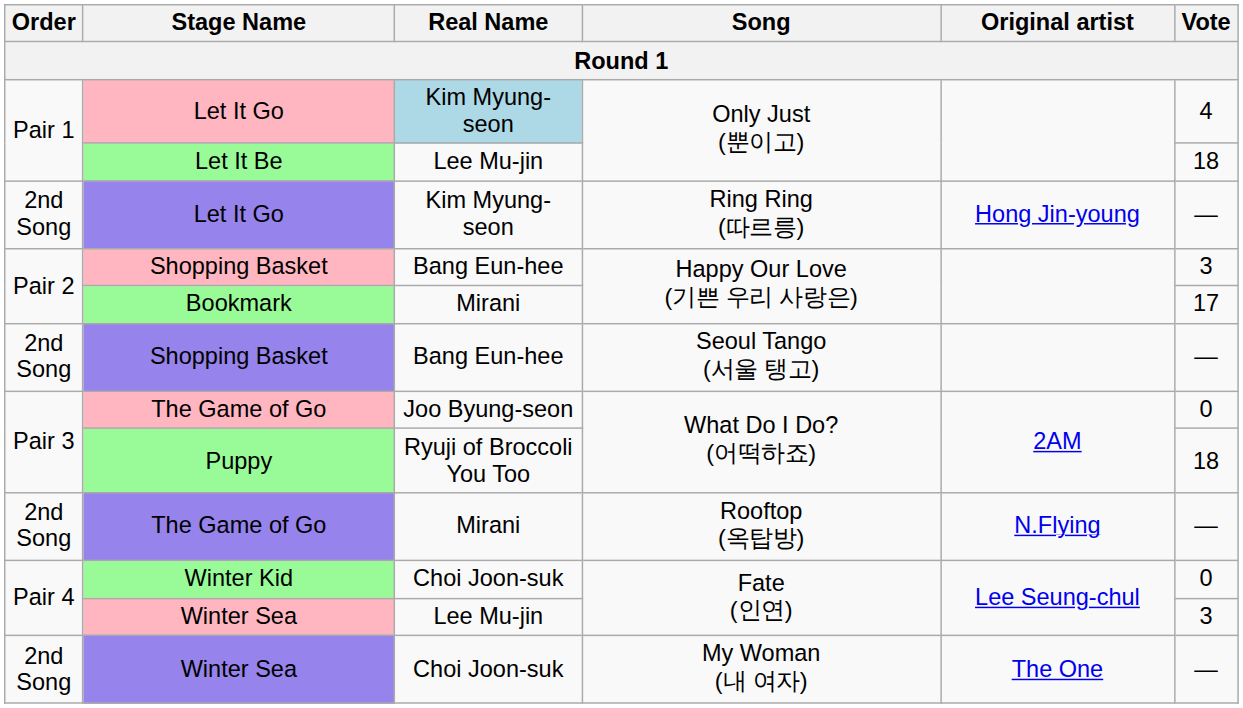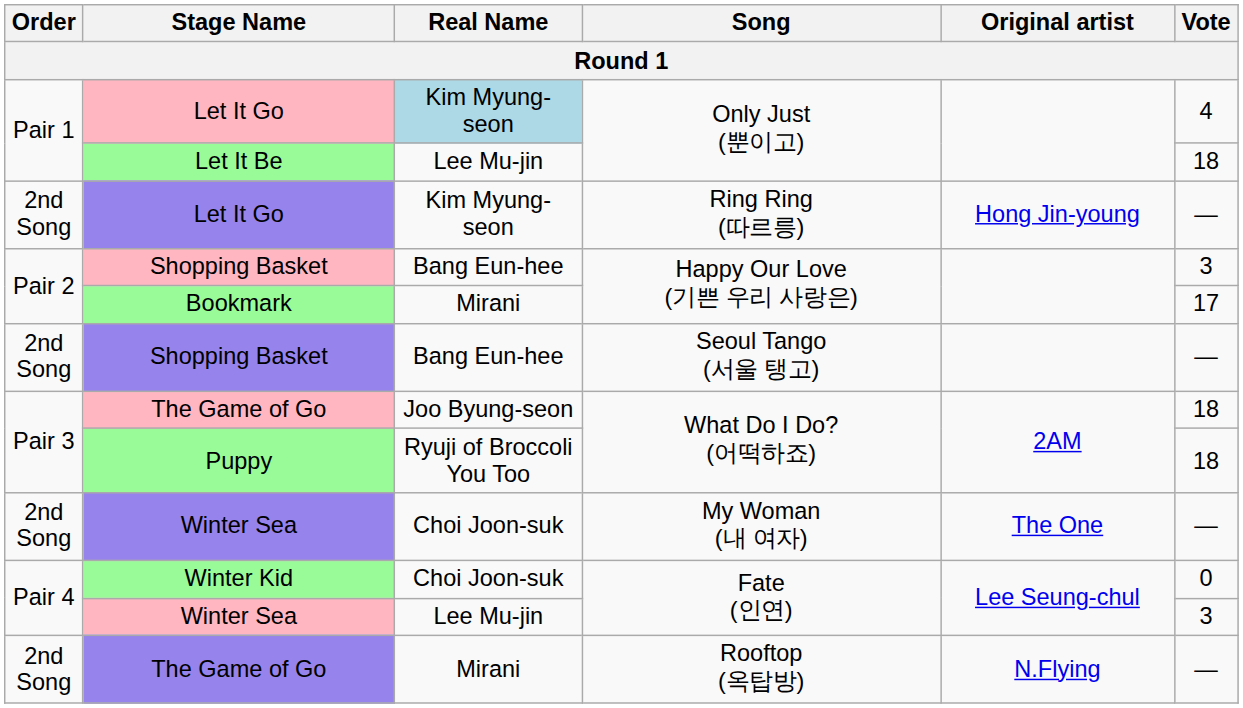 <table class="wikitable" style="text-align:center; width:95%;">
 <tr>
 <th style="width:1%;">Order</th>
 <th style="width:20%;">Stage Name</th>
 <th style="width:12%;">Real Name</th>
 <th style="width:23%;">Song</th>
 <th style="width:15%;">Original artist</th>
 <th style="width:1%;">Vote</th>
 </tr>
 <tr>
 <th colspan=6>Round 1</th>
 </tr>
 <tr>
 <td rowspan=2>Pair 1</td>
 <td bgcolor="lightpink">Let It Go</td>
 <td style="background: lightblue;">Kim Myung-seon</td>
 <td rowspan=2>Only Just<br>(뿐이고)</td>
 <td rowspan=2></td>
 <td>4</td>
 </tr>
 <tr>
 <td bgcolor="palegreen">Let It Be</td>
 <td>Lee Mu-jin</td>
 <td>18</td>
 </tr>
 <tr>
 <td>2nd Song</td>
 <td bgcolor="#9683EC">Let It Go</td>
 <td>Kim Myung-seon</td>
 <td>Ring Ring<br>(따르릉)</td>
 <td><a href='#'>Hong Jin-young</a></td>
 <td>—</td>
 </tr>
 <tr>
 <td rowspan=2>Pair 2</td>
 <td bgcolor="lightpink">Shopping Basket</td>
 <td>Bang Eun-hee</td>
 <td rowspan=2>Happy Our Love<br>(기쁜 우리 사랑은)</td>
 <td rowspan=2></td>
 <td>3</td>
 </tr>
 <tr>
 <td bgcolor="palegreen">Bookmark</td>
 <td>Mirani</td>
 <td>17</td>
 </tr>
 <tr>
 <td>2nd Song</td>
 <td bgcolor="#9683EC">Shopping Basket</td>
 <td>Bang Eun-hee</td>
 <td>Seoul Tango<br>(서울 탱고)</td>
 <td></td>
 <td>—</td>
 </tr>
 <tr>
 <td rowspan=2>Pair 3</td>
 <td bgcolor="lightpink">The Game of Go</td>
 <td>Joo Byung-seon</td>
 <td rowspan=2>What Do I Do?<br>(어떡하죠)</td>
 <td rowspan=2><a href='#'>2AM</a></td>
-<td>0</td>
+<td>18</td>
 </tr>
 <tr>
 <td bgcolor="palegreen">Puppy</td>
 <td>Ryuji of Broccoli You Too</td>
 <td>18</td>
 </tr>
 <tr>
 <td>2nd Song</td>
-<td bgcolor="#9683EC">The Game of Go</td>
-<td>Mirani</td>
-<td>Rooftop<br>(옥탑방)</td>
-<td><a href='#'>N.Flying</a></td>
+<td bgcolor="#9683EC">Winter Sea</td>
+<td>Choi Joon-suk</td>
+<td>My Woman<br>(내 여자)</td>
+<td><a href='#'>The One</a></td>
 <td>—</td>
 </tr>
 <tr>
 <td rowspan=2>Pair 4</td>
 <td bgcolor="palegreen">Winter Kid</td>
 <td>Choi Joon-suk</td>
 <td rowspan=2>Fate<br>(인연)</td>
 <td rowspan=2><a href='#'>Lee Seung-chul</a></td>
 <td>0</td>
 </tr>
 <tr>
 <td bgcolor="lightpink">Winter Sea</td>
 <td>Lee Mu-jin</td>
 <td>3</td>
 </tr>
 <tr>
 <td>2nd Song</td>
-<td bgcolor="#9683EC">Winter Sea</td>
-<td>Choi Joon-suk</td>
-<td>My Woman<br>(내 여자)</td>
-<td><a href='#'>The One</a></td>
+<td bgcolor="#9683EC">The Game of Go</td>
+<td>Mirani</td>
+<td>Rooftop<br>(옥탑방)</td>
+<td><a href='#'>N.Flying</a></td>
 <td>—</td>
 </tr>
 </table>
